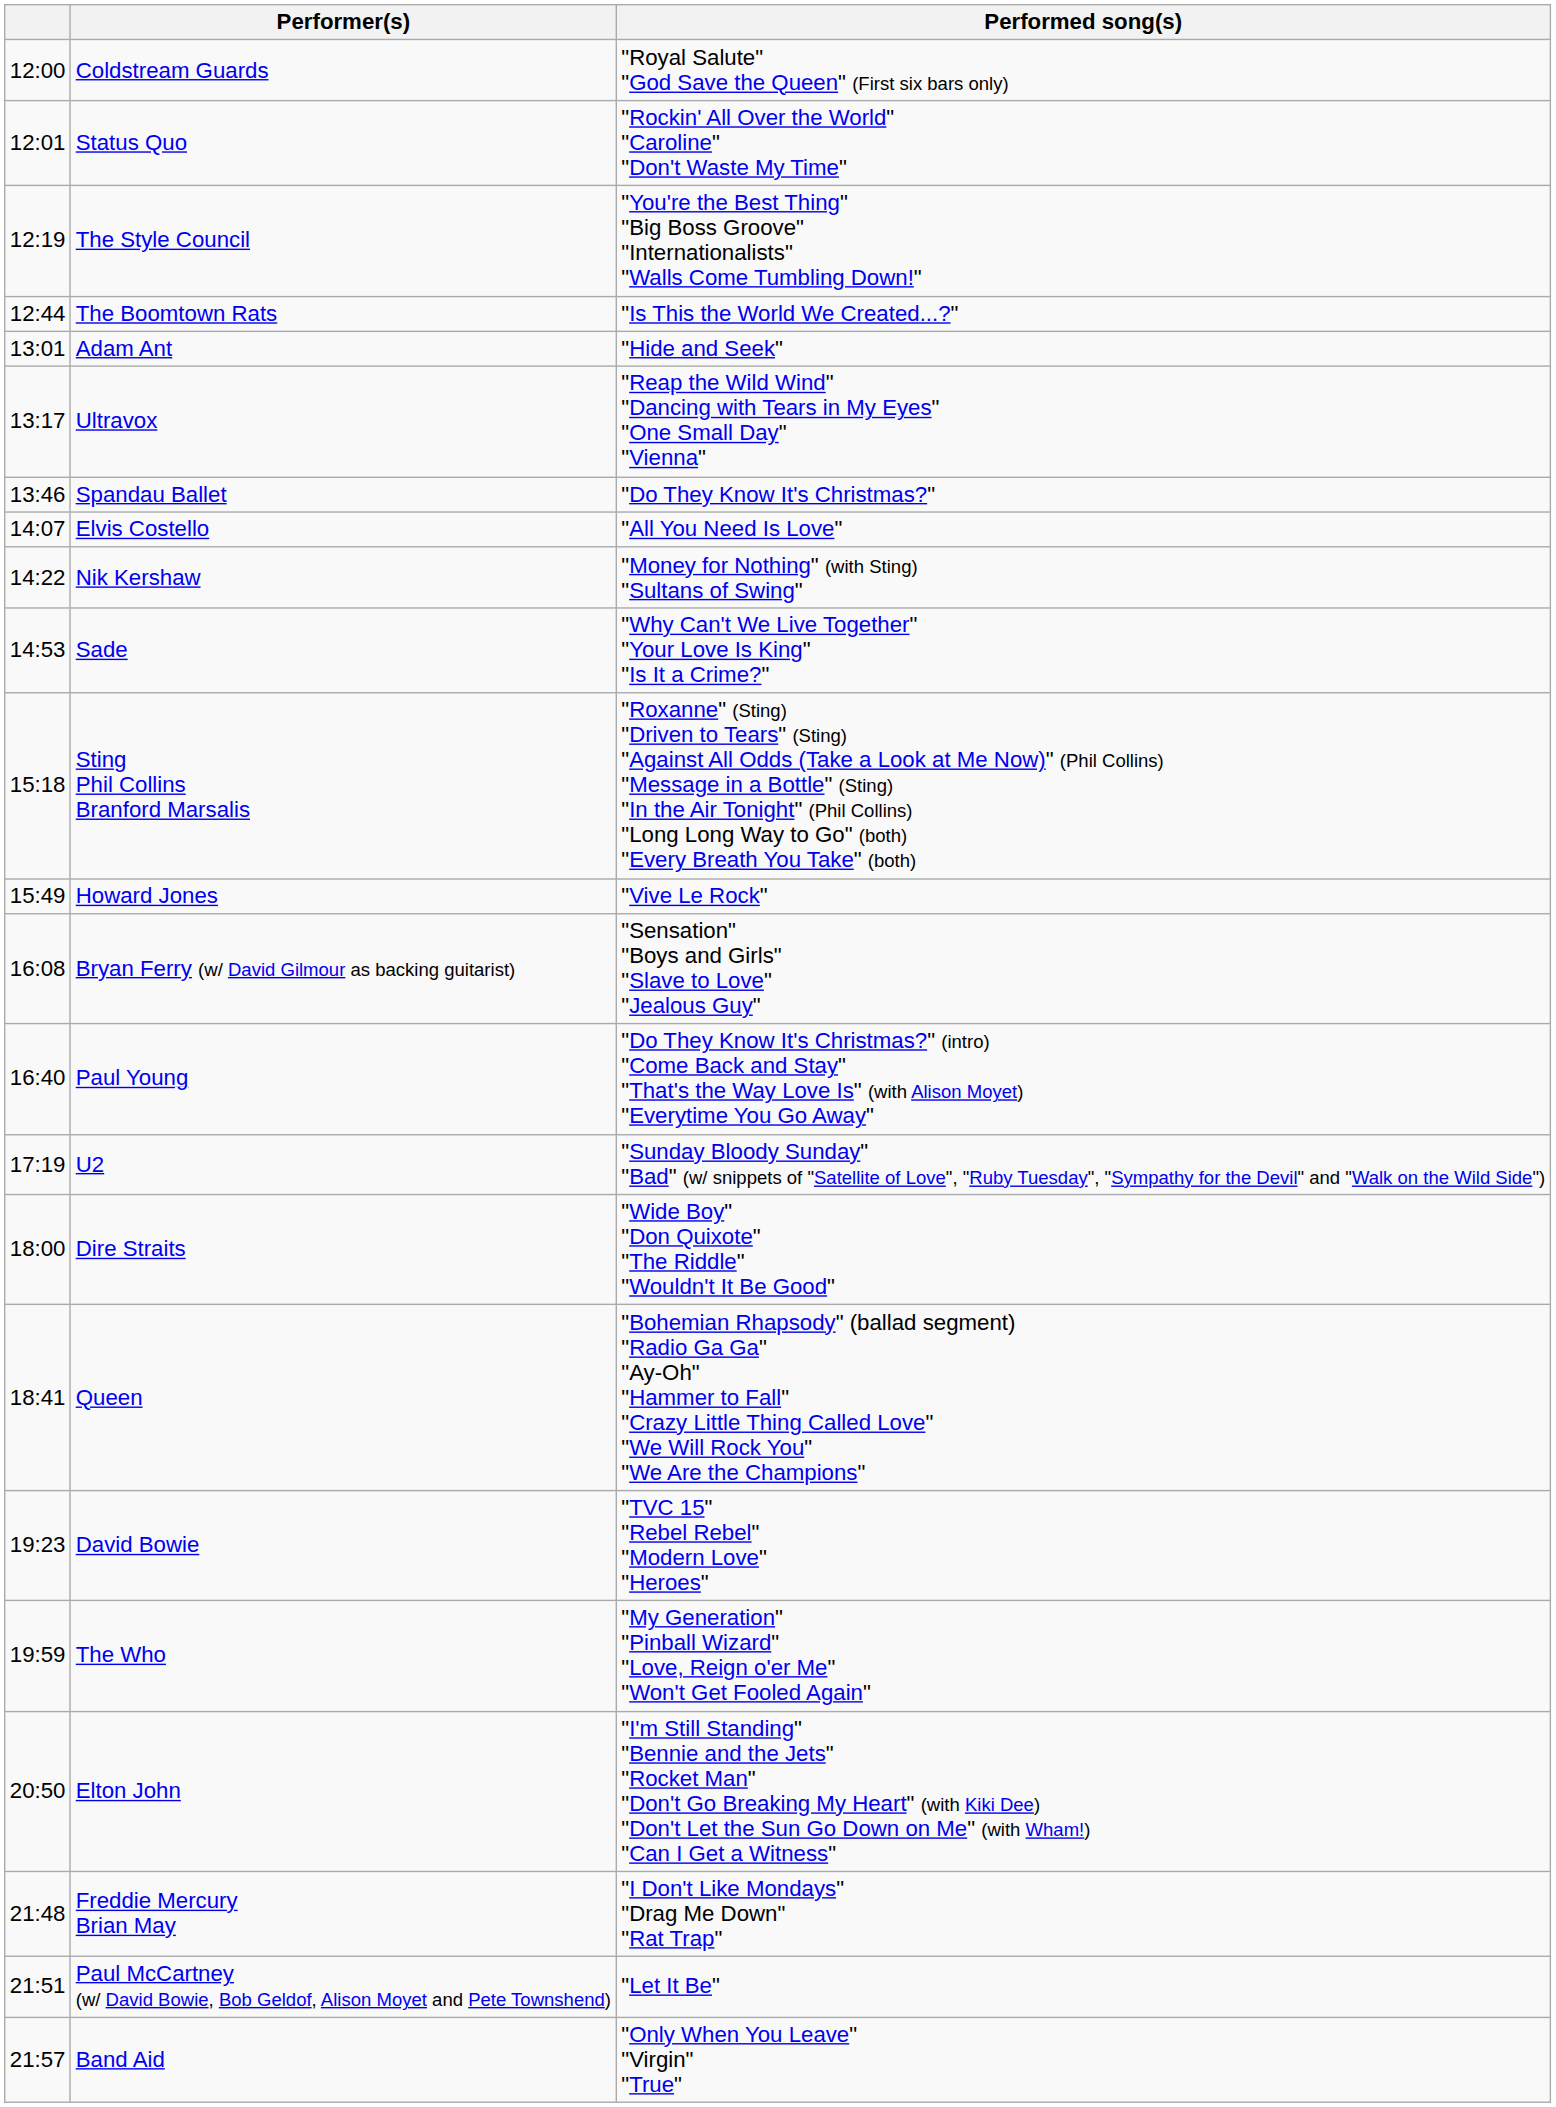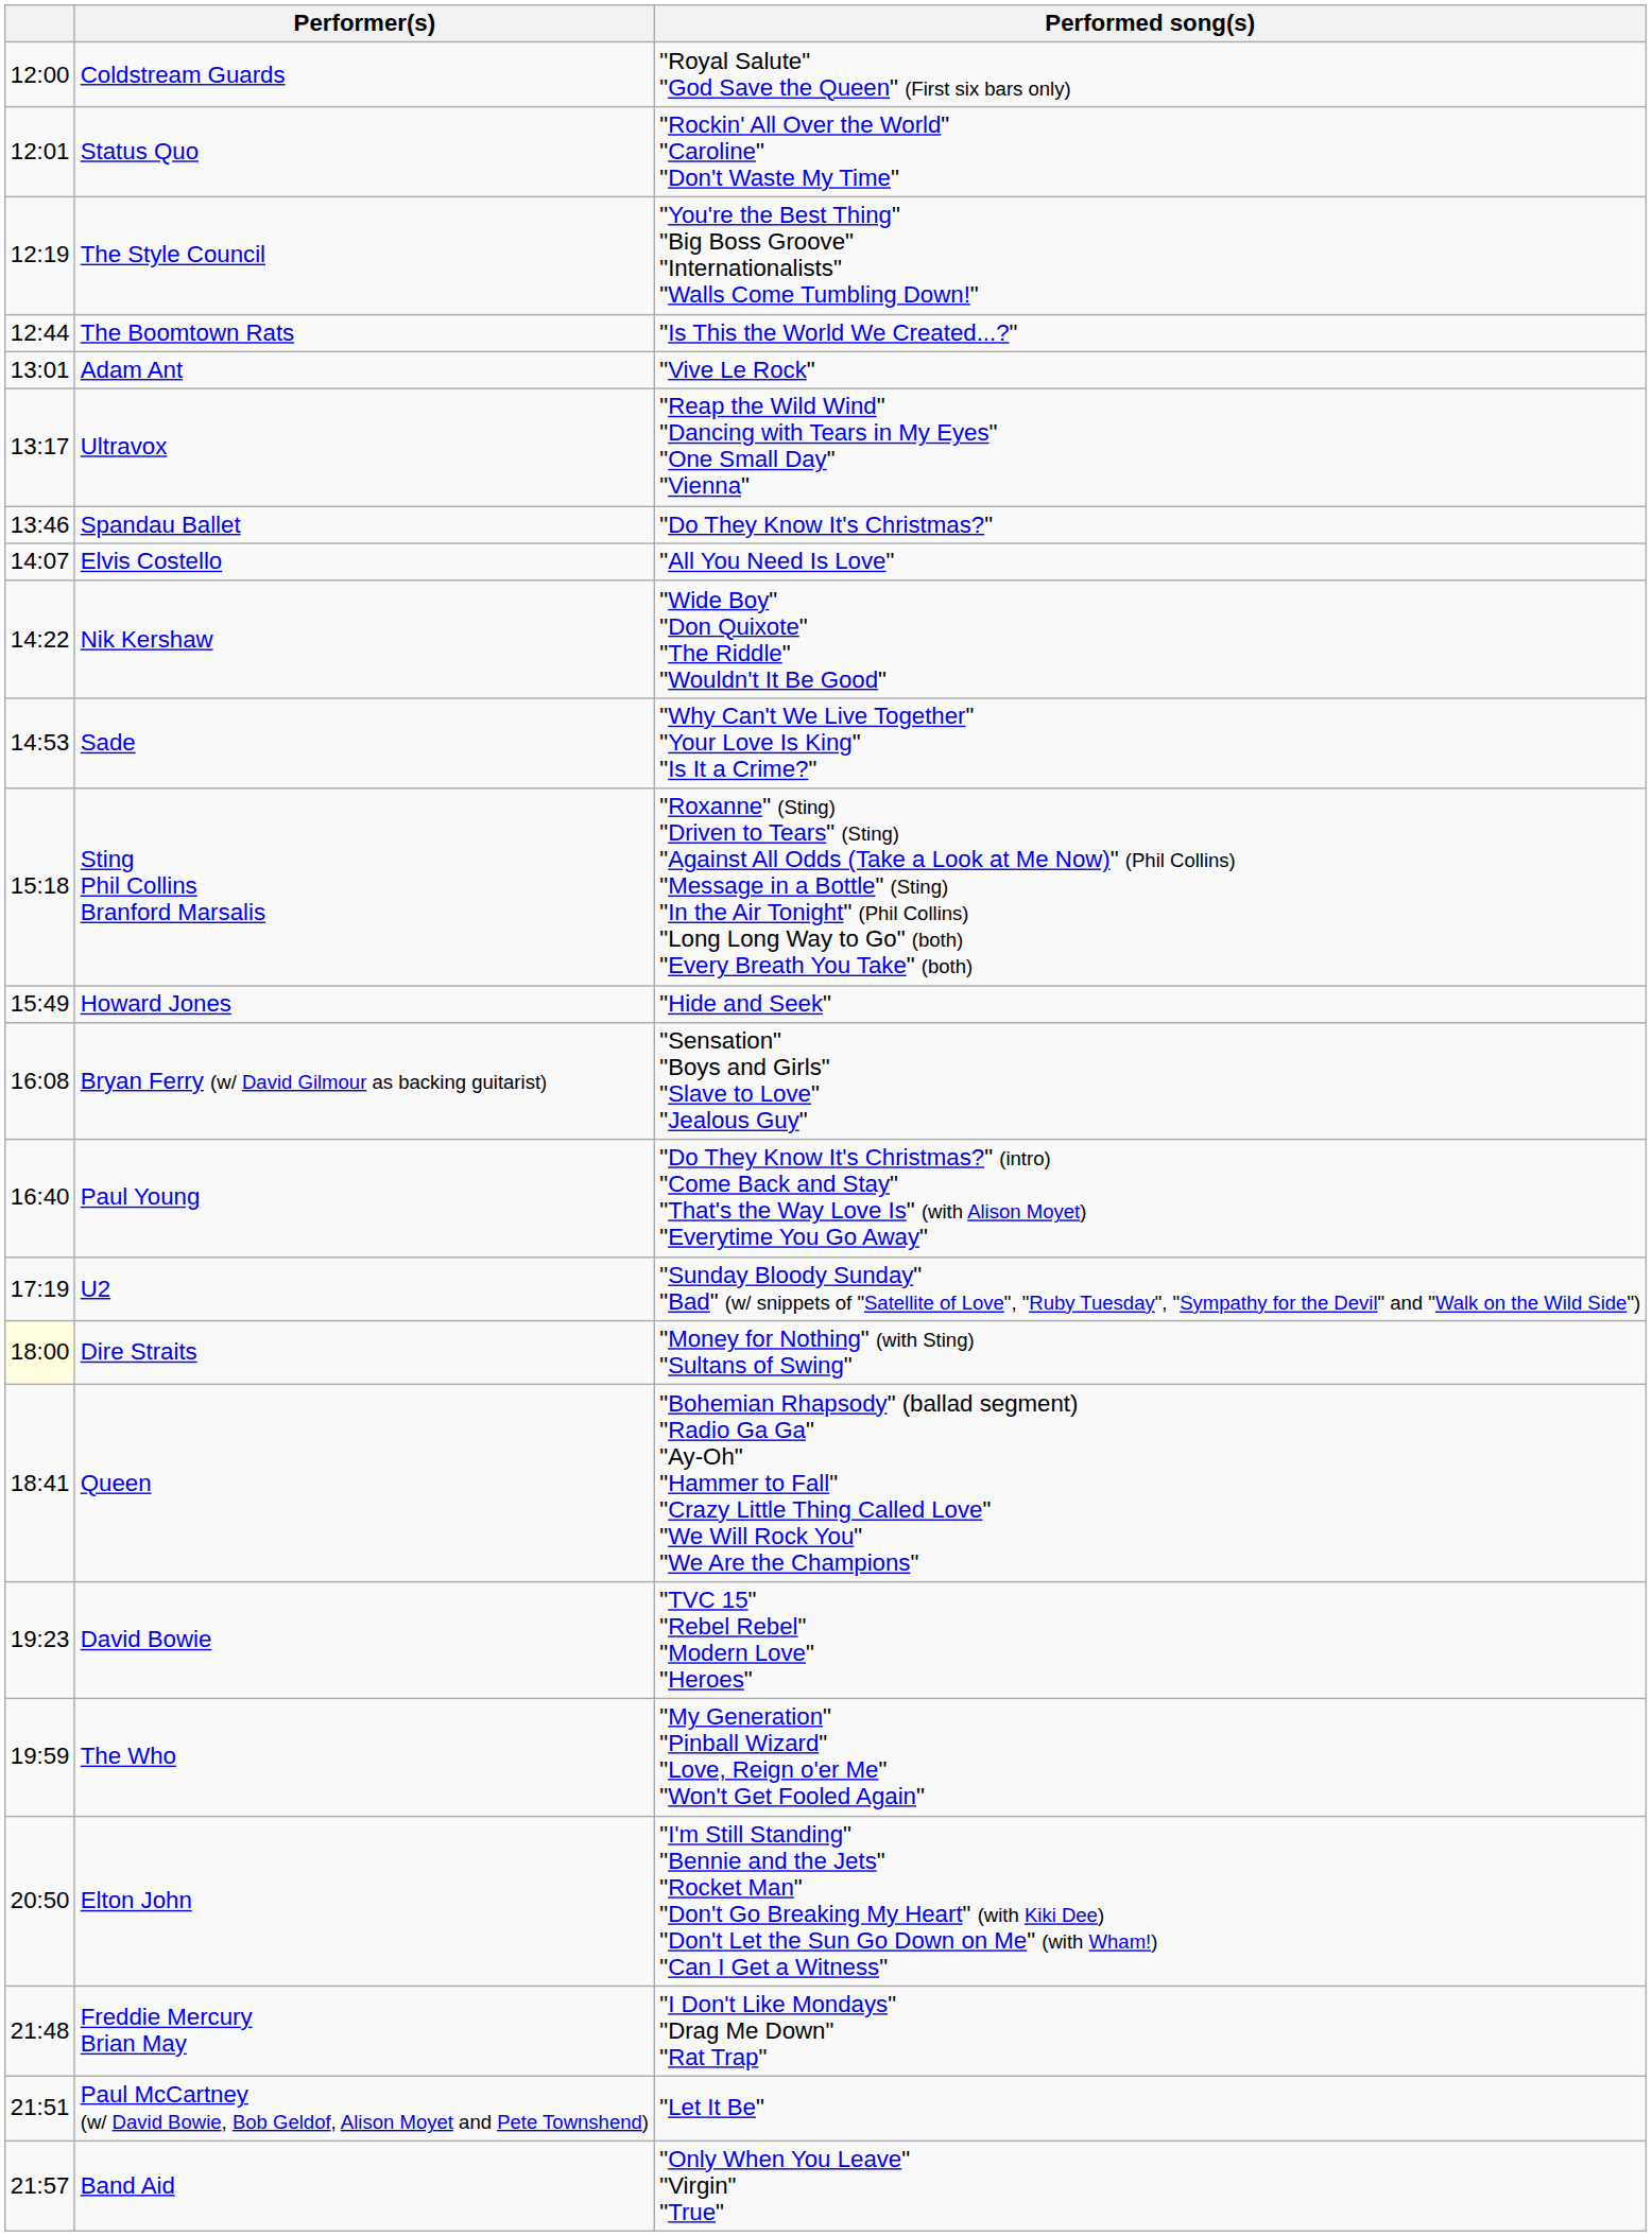 <table class="wikitable">
 <tr>
 <th></th>
 <th>Performer(s)</th>
 <th>Performed song(s)</th>
 </tr>
 <tr>
 <td>12:00</td>
 <td><a href='#'>Coldstream Guards</a></td>
 <td>"Royal Salute"<br>"<a href='#'>God Save the Queen</a>" <small>(First six bars only)</small></td>
 </tr>
 <tr>
 <td>12:01</td>
 <td><a href='#'>Status Quo</a></td>
 <td>"<a href='#'>Rockin' All Over the World</a>"<br>"<a href='#'>Caroline</a>"<br>"<a href='#'>Don't Waste My Time</a>"</td>
 </tr>
 <tr>
 <td>12:19</td>
 <td><a href='#'>The Style Council</a></td>
 <td>"<a href='#'>You're the Best Thing</a>"<br>"Big Boss Groove"<br>"Internationalists"<br>"<a href='#'>Walls Come Tumbling Down!</a>"</td>
 </tr>
 <tr>
 <td>12:44</td>
 <td><a href='#'>The Boomtown Rats</a></td>
 <td>"<a href='#'>Is This the World We Created...?</a>"</td>
 </tr>
 <tr>
 <td>13:01</td>
 <td><a href='#'>Adam Ant</a></td>
-<td>"<a href='#'>Hide and Seek</a>"</td>
+<td>"<a href='#'>Vive Le Rock</a>"</td>
 </tr>
 <tr>
 <td>13:17</td>
 <td><a href='#'>Ultravox</a></td>
 <td>"<a href='#'>Reap the Wild Wind</a>"<br>"<a href='#'>Dancing with Tears in My Eyes</a>"<br>"<a href='#'>One Small Day</a>"<br>"<a href='#'>Vienna</a>"</td>
 </tr>
 <tr>
 <td>13:46</td>
 <td><a href='#'>Spandau Ballet</a></td>
 <td>"<a href='#'>Do They Know It's Christmas?</a>"</td>
 </tr>
 <tr>
 <td>14:07</td>
 <td><a href='#'>Elvis Costello</a></td>
 <td>"<a href='#'>All You Need Is Love</a>"</td>
 </tr>
 <tr>
 <td>14:22</td>
 <td><a href='#'>Nik Kershaw</a></td>
-<td>"<a href='#'>Money for Nothing</a>" <small>(with Sting)</small><br>"<a href='#'>Sultans of Swing</a>"</td>
+<td>"<a href='#'>Wide Boy</a>"<br>"<a href='#'>Don Quixote</a>"<br>"<a href='#'>The Riddle</a>"<br>"<a href='#'>Wouldn't It Be Good</a>"</td>
 </tr>
 <tr>
 <td>14:53</td>
 <td><a href='#'>Sade</a></td>
 <td>"<a href='#'>Why Can't We Live Together</a>"<br>"<a href='#'>Your Love Is King</a>"<br>"<a href='#'>Is It a Crime?</a>"</td>
 </tr>
 <tr>
 <td>15:18</td>
 <td><a href='#'>Sting</a><br><a href='#'>Phil Collins</a><br><a href='#'>Branford Marsalis</a></td>
 <td>"<a href='#'>Roxanne</a>" <small>(Sting)</small><br>"<a href='#'>Driven to Tears</a>" <small>(Sting)</small><br>"<a href='#'>Against All Odds (Take a Look at Me Now)</a>" <small>(Phil Collins)</small><br>"<a href='#'>Message in a Bottle</a>" <small>(Sting)</small><br>"<a href='#'>In the Air Tonight</a>" <small>(Phil Collins)</small><br>"Long Long Way to Go" <small>(both)</small><br>"<a href='#'>Every Breath You Take</a>" <small>(both)</small></td>
 </tr>
 <tr>
 <td>15:49</td>
 <td><a href='#'>Howard Jones</a></td>
-<td>"<a href='#'>Vive Le Rock</a>"</td>
+<td>"<a href='#'>Hide and Seek</a>"</td>
 </tr>
 <tr>
 <td>16:08</td>
 <td><a href='#'>Bryan Ferry</a> <small>(w/ <a href='#'>David Gilmour</a> as backing guitarist)</small></td>
 <td>"Sensation"<br>"Boys and Girls"<br>"<a href='#'>Slave to Love</a>"<br>"<a href='#'>Jealous Guy</a>"</td>
 </tr>
 <tr>
 <td>16:40</td>
 <td><a href='#'>Paul Young</a></td>
 <td>"<a href='#'>Do They Know It's Christmas?</a>" <small>(intro)</small><br>"<a href='#'>Come Back and Stay</a>"<br>"<a href='#'>That's the Way Love Is</a>" <small>(with <a href='#'>Alison Moyet</a>)</small><br>"<a href='#'>Everytime You Go Away</a>"</td>
 </tr>
 <tr>
 <td>17:19</td>
 <td><a href='#'>U2</a></td>
 <td>"<a href='#'>Sunday Bloody Sunday</a>"<br>"<a href='#'>Bad</a>" <small>(w/ snippets of "<a href='#'>Satellite of Love</a>", "<a href='#'>Ruby Tuesday</a>", "<a href='#'>Sympathy for the Devil</a>" and "<a href='#'>Walk on the Wild Side</a>")</small></td>
 </tr>
 <tr>
-<td>18:00</td>
+<td style="background: lightyellow;">18:00</td>
 <td><a href='#'>Dire Straits</a></td>
-<td>"<a href='#'>Wide Boy</a>"<br>"<a href='#'>Don Quixote</a>"<br>"<a href='#'>The Riddle</a>"<br>"<a href='#'>Wouldn't It Be Good</a>"</td>
+<td>"<a href='#'>Money for Nothing</a>" <small>(with Sting)</small><br>"<a href='#'>Sultans of Swing</a>"</td>
 </tr>
 <tr>
 <td>18:41</td>
 <td><a href='#'>Queen</a></td>
 <td>"<a href='#'>Bohemian Rhapsody</a>" (ballad segment)<br>"<a href='#'>Radio Ga Ga</a>"<br>"Ay-Oh"<br>"<a href='#'>Hammer to Fall</a>"<br>"<a href='#'>Crazy Little Thing Called Love</a>"<br>"<a href='#'>We Will Rock You</a>"<br>"<a href='#'>We Are the Champions</a>"</td>
 </tr>
 <tr>
 <td>19:23</td>
 <td><a href='#'>David Bowie</a></td>
 <td>"<a href='#'>TVC 15</a>"<br>"<a href='#'>Rebel Rebel</a>"<br>"<a href='#'>Modern Love</a>"<br>"<a href='#'>Heroes</a>"</td>
 </tr>
 <tr>
 <td>19:59</td>
 <td><a href='#'>The Who</a></td>
 <td>"<a href='#'>My Generation</a>"<br>"<a href='#'>Pinball Wizard</a>"<br>"<a href='#'>Love, Reign o'er Me</a>"<br>"<a href='#'>Won't Get Fooled Again</a>"</td>
 </tr>
 <tr>
 <td>20:50</td>
 <td><a href='#'>Elton John</a></td>
 <td>"<a href='#'>I'm Still Standing</a>"<br>"<a href='#'>Bennie and the Jets</a>"<br>"<a href='#'>Rocket Man</a>"<br>"<a href='#'>Don't Go Breaking My Heart</a>" <small>(with <a href='#'>Kiki Dee</a>)</small><br>"<a href='#'>Don't Let the Sun Go Down on Me</a>" <small>(with <a href='#'>Wham!</a>)</small><br>"<a href='#'>Can I Get a Witness</a>"</td>
 </tr>
 <tr>
 <td>21:48</td>
 <td><a href='#'>Freddie Mercury</a><br><a href='#'>Brian May</a></td>
 <td>"<a href='#'>I Don't Like Mondays</a>"<br>"Drag Me Down"<br>"<a href='#'>Rat Trap</a>"</td>
 </tr>
 <tr>
 <td>21:51</td>
 <td><a href='#'>Paul McCartney</a><br><small>(w/ <a href='#'>David Bowie</a>, <a href='#'>Bob Geldof</a>, <a href='#'>Alison Moyet</a> and <a href='#'>Pete Townshend</a>)</small></td>
 <td>"<a href='#'>Let It Be</a>"</td>
 </tr>
 <tr>
 <td>21:57</td>
 <td><a href='#'>Band Aid</a></td>
 <td>"<a href='#'>Only When You Leave</a>"<br>"Virgin"<br>"<a href='#'>True</a>"</td>
 </tr>
 </table>
